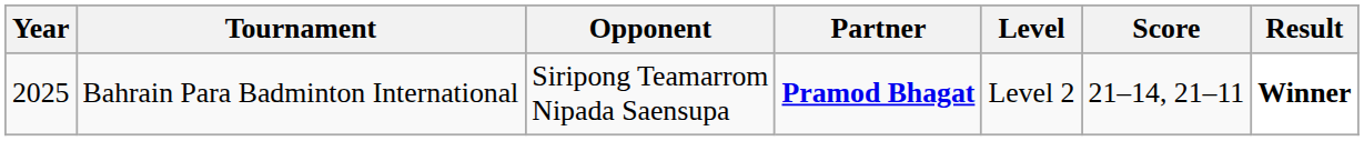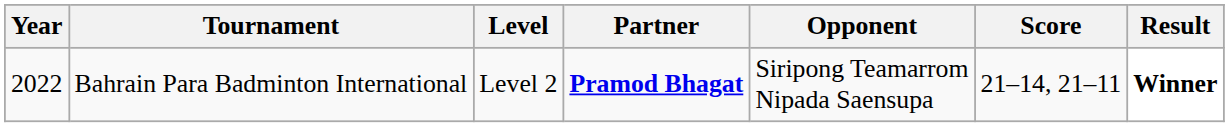 <table class="sortable wikitable" style="font-size: 90%;">
 <tr>
 <th>Year</th>
 <th>Tournament</th>
+<th>Level</th>
+<th>Partner</th>
 <th>Opponent</th>
-<th>Partner</th>
-<th>Level</th>
 <th>Score</th>
 <th>Result</th>
 </tr>
 <tr>
-<td align="center">2025</td>
+<td align="center">2022</td>
 <td align="left">Bahrain Para Badminton International</td>
+<td align="left">Level 2</td>
+<td align="left"><strong> <a href='#'>Pramod Bhagat</a></strong></td>
 <td align="left"> Siripong Teamarrom<br>  Nipada Saensupa</td>
-<td align="left"><strong> <a href='#'>Pramod Bhagat</a></strong></td>
-<td align="left">Level 2</td>
 <td align="left">21–14, 21–11</td>
 <td style="text-align:left; background:white"> <strong>Winner</strong></td>
 </tr>
 </table>
